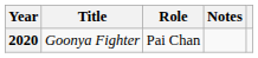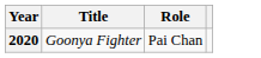 <table class="wikitable plainrowheaders sortable">
 <tr>
 <th scope="col">Year</th>
 <th scope="col">Title</th>
 <th scope="col">Role</th>
-<th scope="col" class="unsortable">Notes</th>
 <th scope="col" class="unsortable"></th>
 </tr>
 <tr>
 <th scope="row">2020</th>
 <td><em>Goonya Fighter</em></td>
 <td>Pai Chan</td>
-<td></td>
 <td style="text-align:center"></td>
 </tr>
 </table>
